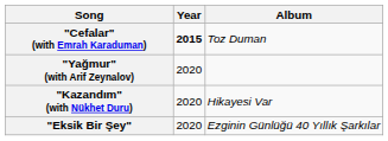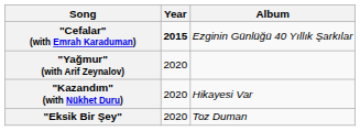 <table class="wikitable plainrowheaders" style="font-size: 85%;">
 <tr>
 <th scope="col" style="width:14em;">Song</th>
 <th scope="col">Year</th>
 <th scope="col">Album</th>
 </tr>
 <tr>
 <th scope="row">"Cefalar"<br><small>(with <a href='#'>Emrah Karaduman</a>)</small></th>
 <td><strong>2015</strong></td>
-<td><em>Toz Duman</em></td>
+<td><em>Ezginin Günlüğü 40 Yıllık Şarkılar</em></td>
 </tr>
 <tr>
 <th scope="row">"Yağmur"<br><small>(with Arif Zeynalov)</small></th>
 <td>2020</td>
 <td></td>
 </tr>
 <tr>
 <th scope="row">"Kazandım"<br><small>(with <a href='#'>Nükhet Duru</a>)</small></th>
 <td>2020</td>
 <td><em>Hikayesi Var</em></td>
 </tr>
 <tr>
 <th scope="row">"Eksik Bir Şey"</th>
 <td>2020</td>
-<td><em>Ezginin Günlüğü 40 Yıllık Şarkılar</em></td>
+<td><em>Toz Duman</em></td>
 </tr>
 </table>
